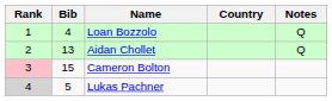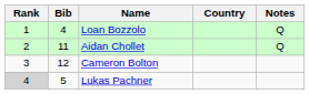 <table class="wikitable" style="text-align:center; width:450px">
 <tr>
 <th>Rank</th>
 <th>Bib</th>
 <th>Name</th>
 <th>Country</th>
 <th>Notes</th>
 </tr>
 <tr bgcolor=ccffcc>
 <td>1</td>
 <td>4</td>
 <td align=left><a href='#'>Loan Bozzolo</a></td>
 <td align=left></td>
 <td>Q</td>
 </tr>
 <tr bgcolor=ccffcc>
 <td>2</td>
-<td>13</td>
+<td>11</td>
 <td align=left><a href='#'>Aidan Chollet</a></td>
 <td align=left></td>
 <td>Q</td>
 </tr>
 <tr>
-<td style="background: pink;">3</td>
-<td>15</td>
+<td>3</td>
+<td>12</td>
 <td align=left><a href='#'>Cameron Bolton</a></td>
 <td align=left></td>
 <td></td>
 </tr>
 <tr>
 <td style="background: lightgrey;">4</td>
 <td>5</td>
 <td align=left><a href='#'>Lukas Pachner</a></td>
 <td align=left></td>
 <td></td>
 </tr>
 </table>
